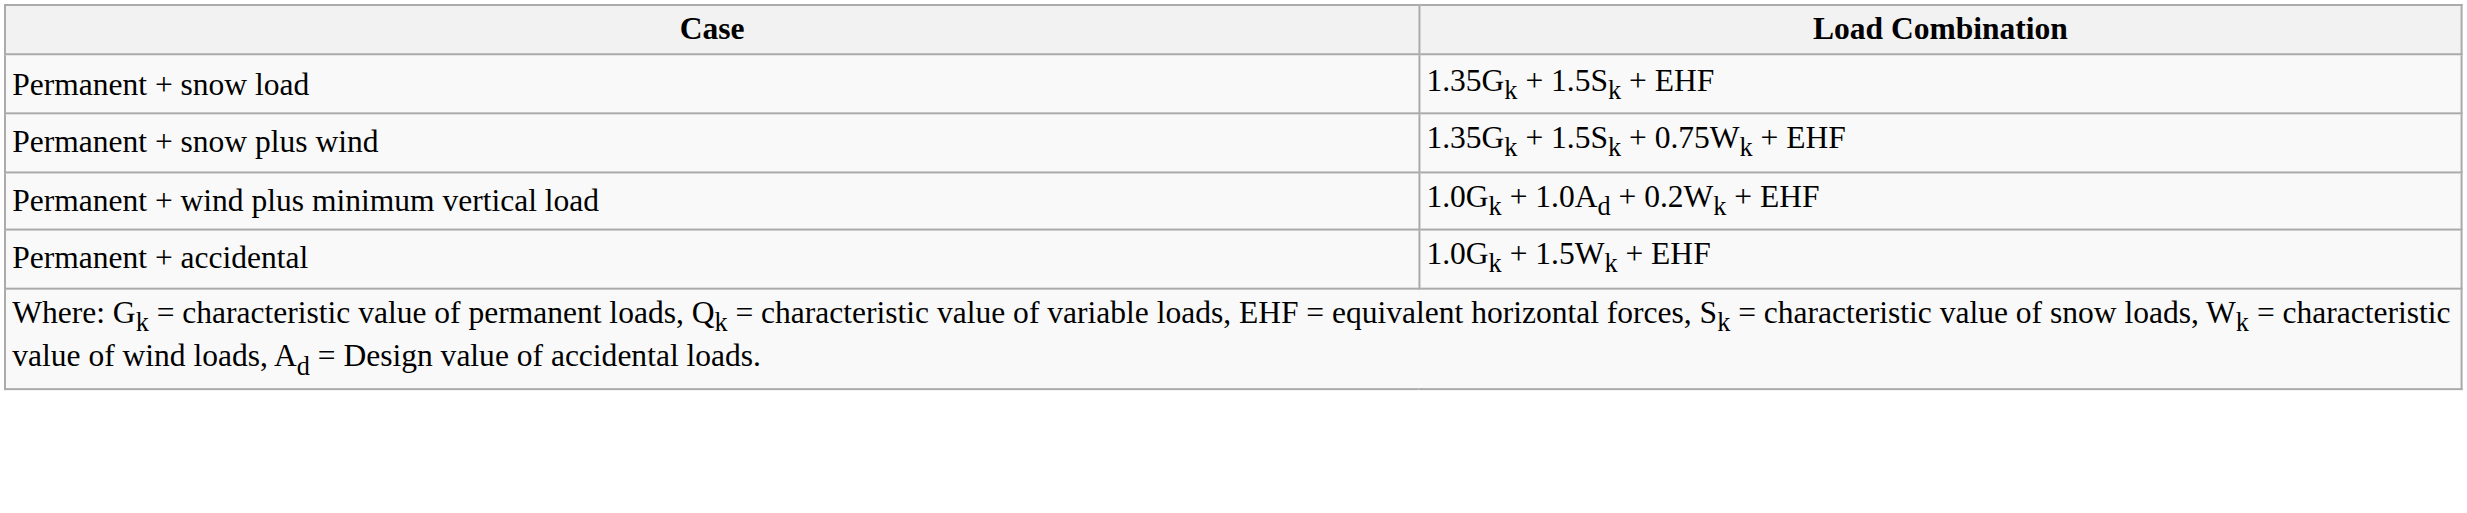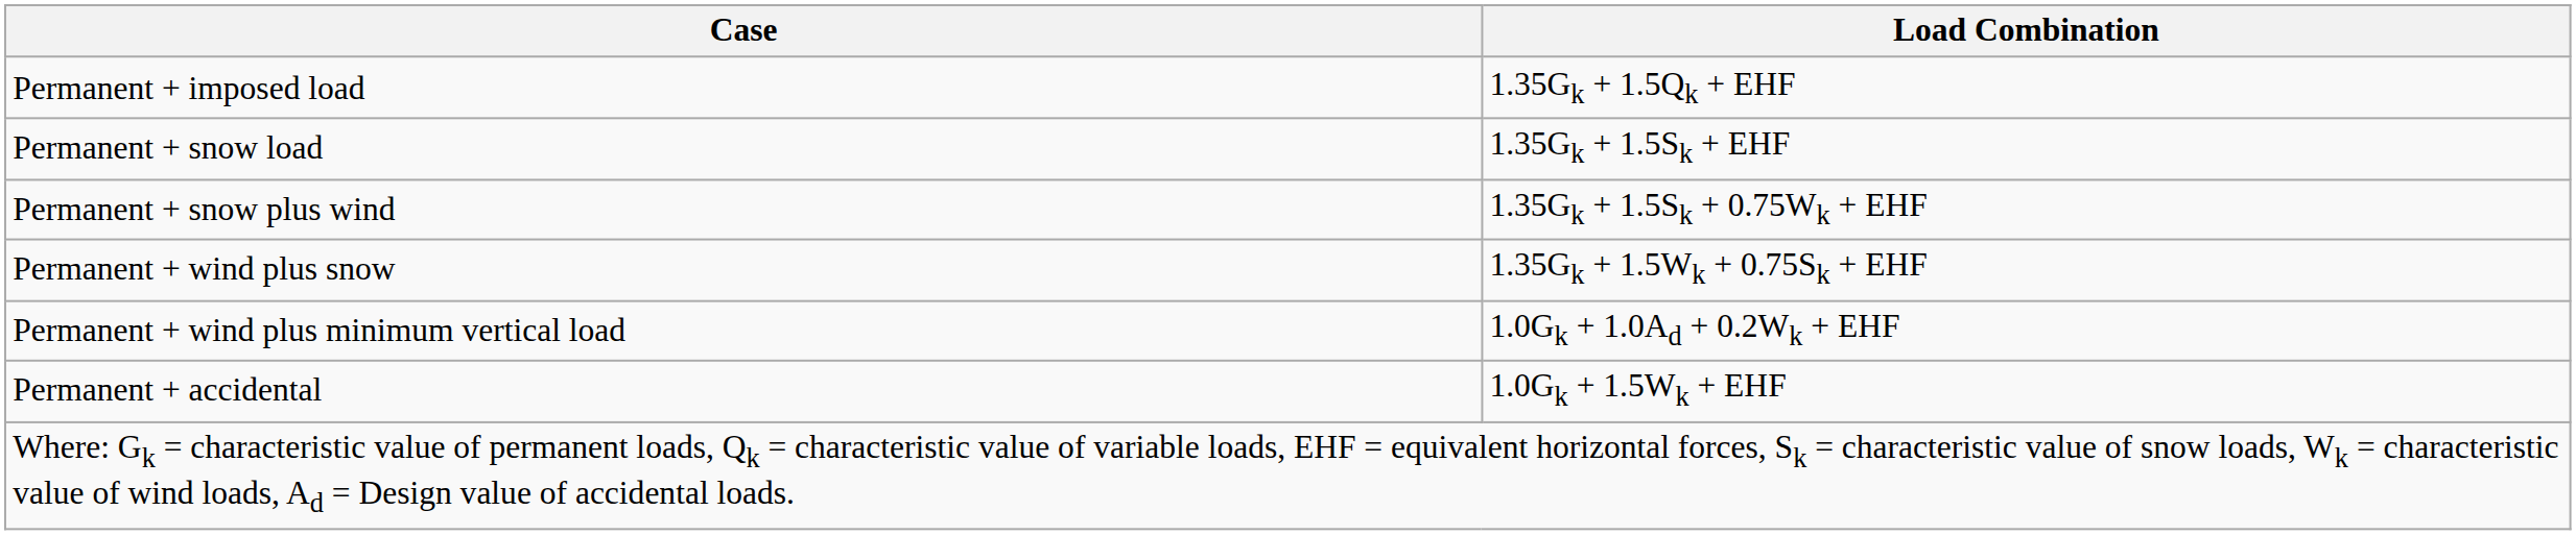 <table class="wikitable">
 <tr>
 <th>Case</th>
 <th>Load Combination</th>
+</tr>
+<tr>
+<td>Permanent + imposed load</td>
+<td>1.35G<sub>k</sub> + 1.5Q<sub>k</sub> + EHF</td>
 </tr>
 <tr>
 <td>Permanent + snow load</td>
 <td>1.35G<sub>k</sub> + 1.5S<sub>k</sub> + EHF</td>
 </tr>
 <tr>
 <td>Permanent + snow plus wind</td>
 <td>1.35G<sub>k</sub> + 1.5S<sub>k</sub> + 0.75W<sub>k</sub> + EHF</td>
+</tr>
+<tr>
+<td>Permanent + wind plus snow</td>
+<td>1.35G<sub>k</sub> + 1.5W<sub>k</sub> + 0.75S<sub>k</sub> + EHF</td>
 </tr>
 <tr>
 <td>Permanent + wind plus minimum vertical load</td>
 <td>1.0G<sub>k</sub> + 1.0A<sub>d</sub> + 0.2W<sub>k</sub> + EHF</td>
 </tr>
 <tr>
 <td>Permanent + accidental</td>
 <td>1.0G<sub>k</sub> + 1.5W<sub>k</sub> + EHF</td>
 </tr>
 <tr>
 <td colspan="2">Where: G<sub>k</sub> = characteristic value of permanent loads, Q<sub>k</sub> = characteristic value of variable loads, EHF = equivalent horizontal forces, S<sub>k</sub> = characteristic value of snow loads, W<sub>k</sub> = characteristic value of wind loads, A<sub>d</sub> = Design value of accidental loads.</td>
 </tr>
 </table>
